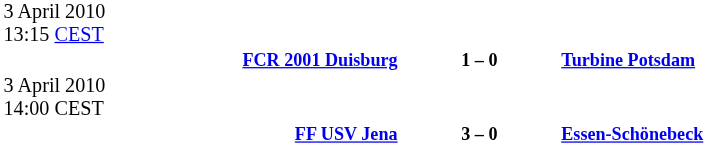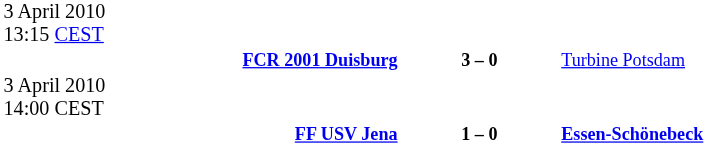 <table width=100% cellspacing=1>
 <tr>
 <th width=25%></th>
 <th width=10%></th>
 <th width=25%></th>
 <th></th>
 </tr>
 <tr>
 <td>3 April 2010<br>13:15 <a href='#'>CEST</a></td>
 </tr>
 <tr style=font-size:90%>
 <td align=right><strong><a href='#'>FCR 2001 Duisburg</a></strong></td>
-<td align=center><strong> 1 – 0 </strong></td>
-<td><strong><a href='#'>Turbine Potsdam</a></strong></td>
+<td align=center><strong>3 – 0</strong></td>
+<td><a href='#'>Turbine Potsdam</a></td>
 </tr>
 <tr>
 <td>3 April 2010<br>14:00 CEST</td>
 </tr>
 <tr style=font-size:90%>
 <td align=right><strong><a href='#'>FF USV Jena</a></strong></td>
-<td align=center><strong>3 – 0</strong></td>
+<td align=center><strong> 1 – 0 </strong></td>
 <td><strong><a href='#'>Essen-Schönebeck</a></strong></td>
 </tr>
 </table>
